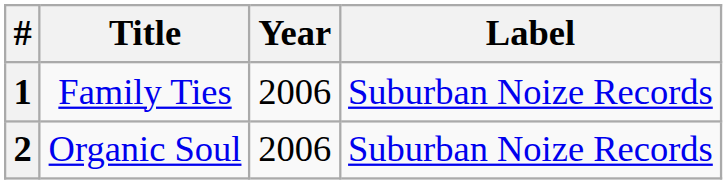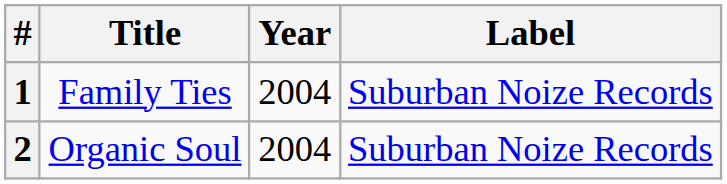 <table class="wikitable" style="text-align:center">
 <tr>
 <th>#</th>
 <th>Title</th>
 <th>Year</th>
 <th>Label</th>
 </tr>
 <tr props to all KMK fans – Ese Wickid Siolent>
 <th>1</th>
 <td><a href='#'>Family Ties</a></td>
-<td>2006</td>
+<td>2004</td>
 <td><a href='#'>Suburban Noize Records</a></td>
 </tr>
 <tr>
 <th>2</th>
 <td><a href='#'>Organic Soul</a></td>
-<td>2006</td>
+<td>2004</td>
 <td><a href='#'>Suburban Noize Records</a></td>
 </tr>
 </table>
